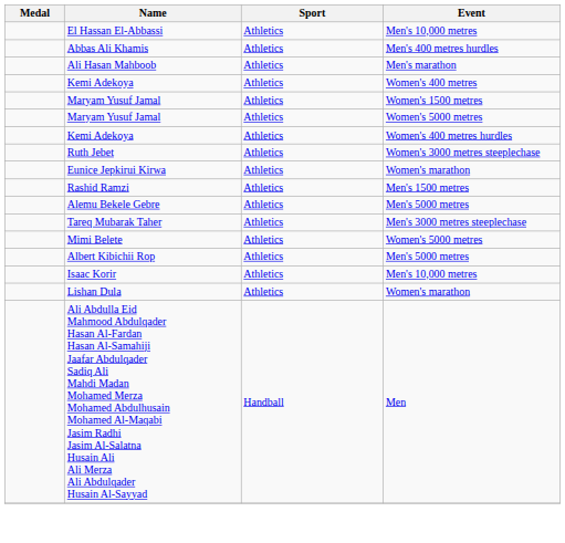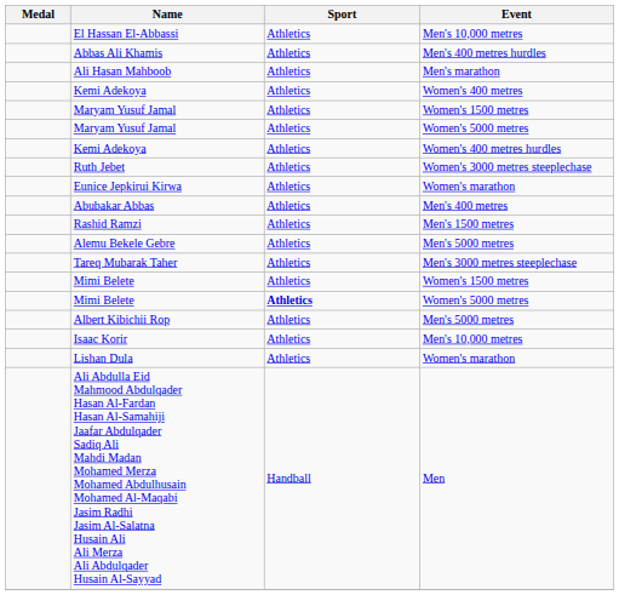 <table class="wikitable sortable" style="font-size:100%">
 <tr>
 <th width="80">Medal</th>
 <th width="250">Name</th>
 <th width="200">Sport</th>
 <th width="250">Event</th>
 </tr>
 <tr>
 <td></td>
 <td><a href='#'>El Hassan El-Abbassi</a></td>
 <td><a href='#'>Athletics</a></td>
 <td><a href='#'>Men's 10,000 metres</a></td>
 </tr>
 <tr>
 <td></td>
 <td><a href='#'>Abbas Ali Khamis</a></td>
 <td><a href='#'>Athletics</a></td>
 <td><a href='#'>Men's 400 metres hurdles</a></td>
 </tr>
 <tr>
 <td></td>
 <td><a href='#'>Ali Hasan Mahboob</a></td>
 <td><a href='#'>Athletics</a></td>
 <td><a href='#'>Men's marathon</a></td>
 </tr>
 <tr>
 <td></td>
 <td><a href='#'>Kemi Adekoya</a></td>
 <td><a href='#'>Athletics</a></td>
 <td><a href='#'>Women's 400 metres</a></td>
 </tr>
 <tr>
 <td></td>
 <td><a href='#'>Maryam Yusuf Jamal</a></td>
 <td><a href='#'>Athletics</a></td>
 <td><a href='#'>Women's 1500 metres</a></td>
 </tr>
 <tr>
 <td></td>
 <td><a href='#'>Maryam Yusuf Jamal</a></td>
 <td><a href='#'>Athletics</a></td>
 <td><a href='#'>Women's 5000 metres</a></td>
 </tr>
 <tr>
 <td></td>
 <td><a href='#'>Kemi Adekoya</a></td>
 <td><a href='#'>Athletics</a></td>
 <td><a href='#'>Women's 400 metres hurdles</a></td>
 </tr>
 <tr>
 <td></td>
 <td><a href='#'>Ruth Jebet</a></td>
 <td><a href='#'>Athletics</a></td>
 <td><a href='#'>Women's 3000 metres steeplechase</a></td>
 </tr>
 <tr>
 <td></td>
 <td><a href='#'>Eunice Jepkirui Kirwa</a></td>
 <td><a href='#'>Athletics</a></td>
 <td><a href='#'>Women's marathon</a></td>
 </tr>
 <tr>
 <td></td>
+<td><a href='#'>Abubakar Abbas</a></td>
+<td><a href='#'>Athletics</a></td>
+<td><a href='#'>Men's 400 metres</a></td>
+</tr>
+<tr>
+<td></td>
 <td><a href='#'>Rashid Ramzi</a></td>
 <td><a href='#'>Athletics</a></td>
 <td><a href='#'>Men's 1500 metres</a></td>
 </tr>
 <tr>
 <td></td>
 <td><a href='#'>Alemu Bekele Gebre</a></td>
 <td><a href='#'>Athletics</a></td>
 <td><a href='#'>Men's 5000 metres</a></td>
 </tr>
 <tr>
 <td></td>
 <td><a href='#'>Tareq Mubarak Taher</a></td>
 <td><a href='#'>Athletics</a></td>
 <td><a href='#'>Men's 3000 metres steeplechase</a></td>
 </tr>
 <tr>
 <td></td>
 <td><a href='#'>Mimi Belete</a></td>
 <td><a href='#'>Athletics</a></td>
+<td><a href='#'>Women's 1500 metres</a></td>
+</tr>
+<tr>
+<td></td>
+<td><a href='#'>Mimi Belete</a></td>
+<td><strong><a href='#'>Athletics</a></strong></td>
 <td><a href='#'>Women's 5000 metres</a></td>
 </tr>
 <tr>
 <td></td>
 <td><a href='#'>Albert Kibichii Rop</a></td>
 <td><a href='#'>Athletics</a></td>
 <td><a href='#'>Men's 5000 metres</a></td>
 </tr>
 <tr>
 <td></td>
 <td><a href='#'>Isaac Korir</a></td>
 <td><a href='#'>Athletics</a></td>
 <td><a href='#'>Men's 10,000 metres</a></td>
 </tr>
 <tr>
 <td></td>
 <td><a href='#'>Lishan Dula</a></td>
 <td><a href='#'>Athletics</a></td>
 <td><a href='#'>Women's marathon</a></td>
 </tr>
 <tr>
 <td></td>
 <td><a href='#'>Ali Abdulla Eid</a><br><a href='#'>Mahmood Abdulqader</a><br><a href='#'>Hasan Al-Fardan</a><br><a href='#'>Hasan Al-Samahiji</a><br><a href='#'>Jaafar Abdulqader</a><br><a href='#'>Sadiq Ali</a><br><a href='#'>Mahdi Madan</a><br><a href='#'>Mohamed Merza</a><br><a href='#'>Mohamed Abdulhusain</a><br><a href='#'>Mohamed Al-Maqabi</a><br><a href='#'>Jasim Radhi</a><br><a href='#'>Jasim Al-Salatna</a><br><a href='#'>Husain Ali</a><br><a href='#'>Ali Merza</a><br><a href='#'>Ali Abdulqader</a><br><a href='#'>Husain Al-Sayyad</a></td>
 <td><a href='#'>Handball</a></td>
 <td><a href='#'>Men</a></td>
 </tr>
 <tr>
 </tr>
 </table>
